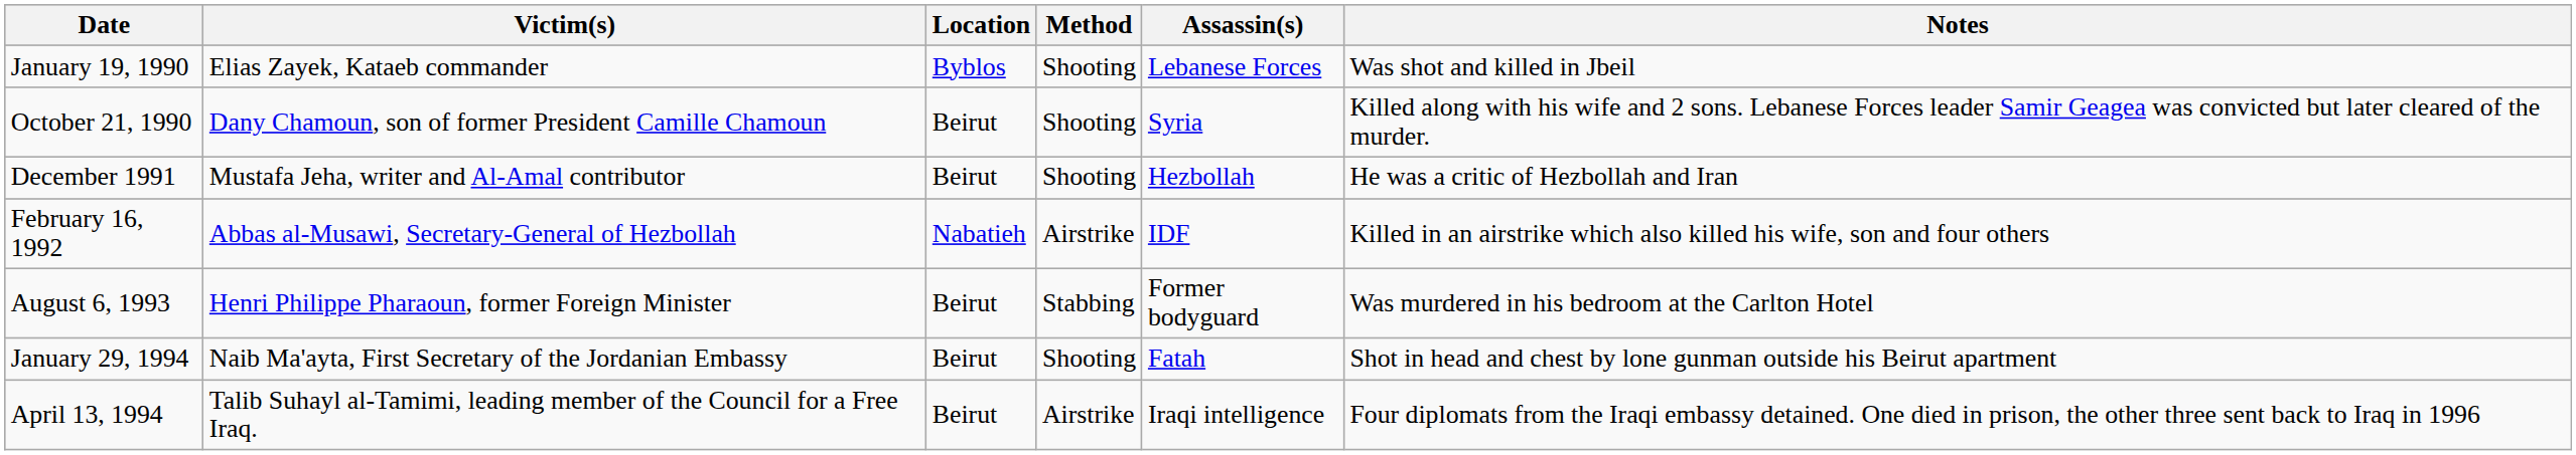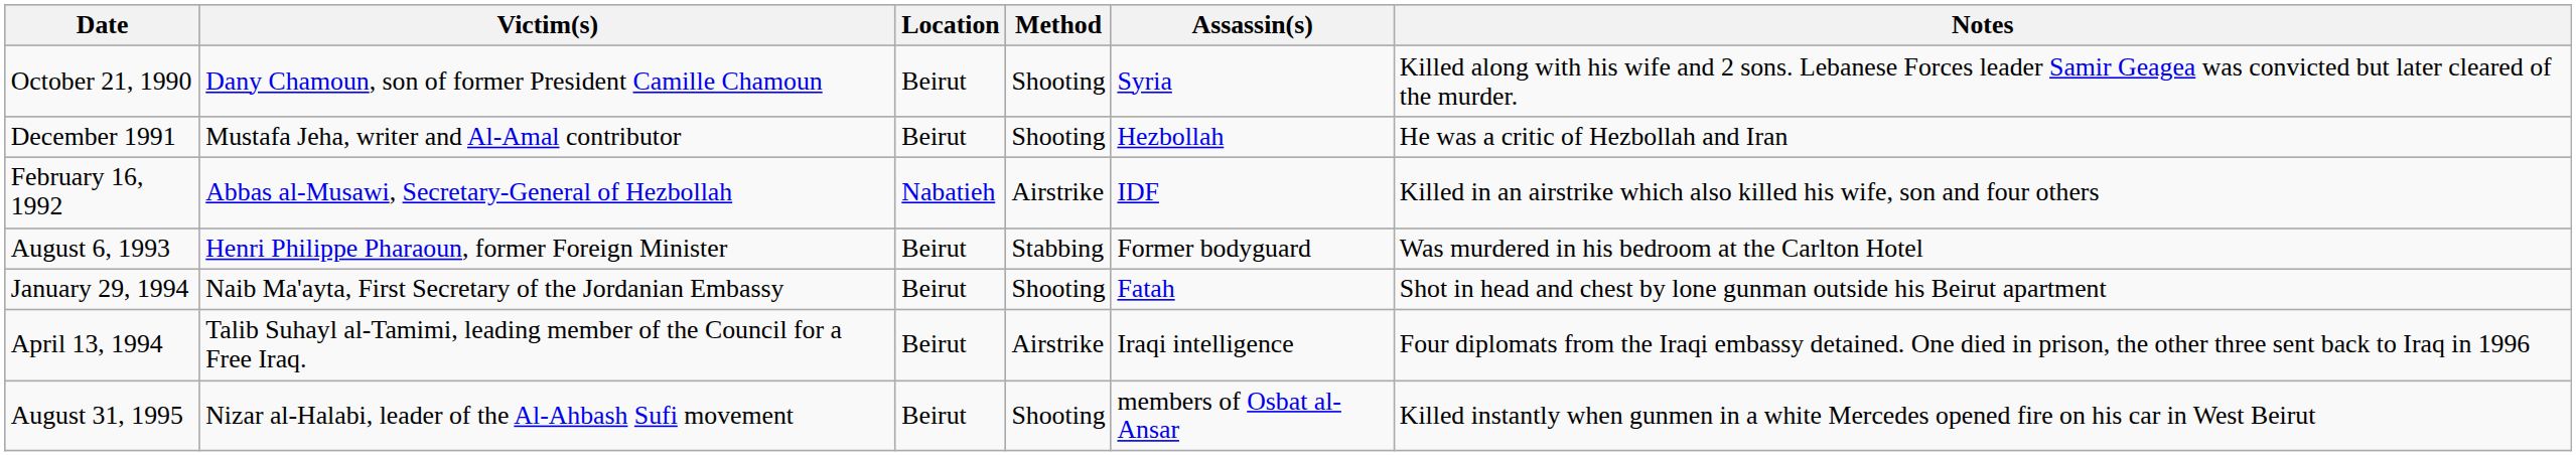 <table class="wikitable" style="width:100%">
 <tr>
 <th>Date</th>
 <th>Victim(s)</th>
 <th>Location</th>
 <th>Method</th>
 <th>Assassin(s)</th>
 <th>Notes</th>
-</tr>
-<tr>
-<td>January 19, 1990</td>
-<td>Elias Zayek, Kataeb commander</td>
-<td><a href='#'>Byblos</a></td>
-<td>Shooting</td>
-<td><a href='#'>Lebanese Forces</a></td>
-<td>Was shot and killed in Jbeil</td>
 </tr>
 <tr>
 <td>October 21, 1990</td>
 <td><a href='#'>Dany Chamoun</a>, son of former President <a href='#'>Camille Chamoun</a></td>
 <td>Beirut</td>
 <td>Shooting</td>
 <td><a href='#'>Syria</a></td>
 <td>Killed along with his wife and 2 sons. Lebanese Forces leader <a href='#'>Samir Geagea</a> was convicted but later cleared of the murder.</td>
 </tr>
 <tr>
 <td>December 1991</td>
 <td>Mustafa Jeha, writer and <a href='#'>Al-Amal</a> contributor</td>
 <td>Beirut</td>
 <td>Shooting</td>
 <td><a href='#'>Hezbollah</a></td>
 <td>He was a critic of Hezbollah and Iran</td>
 </tr>
 <tr>
 <td>February 16, 1992</td>
 <td><a href='#'>Abbas al-Musawi</a>, <a href='#'>Secretary-General of Hezbollah</a></td>
 <td><a href='#'>Nabatieh</a></td>
 <td>Airstrike</td>
 <td><a href='#'>IDF</a></td>
 <td>Killed in an airstrike which also killed his wife, son and four others</td>
 </tr>
 <tr>
 <td>August 6, 1993</td>
 <td><a href='#'>Henri Philippe Pharaoun</a>, former Foreign Minister</td>
 <td>Beirut</td>
 <td>Stabbing</td>
 <td>Former bodyguard</td>
 <td>Was murdered in his bedroom at the Carlton Hotel</td>
 </tr>
 <tr>
 <td>January 29, 1994</td>
 <td>Naib Ma'ayta, First Secretary of the Jordanian Embassy</td>
 <td>Beirut</td>
 <td>Shooting</td>
 <td><a href='#'>Fatah</a></td>
 <td>Shot in head and chest by lone gunman outside his Beirut apartment</td>
 </tr>
 <tr>
 <td>April 13, 1994</td>
 <td>Talib Suhayl al-Tamimi, leading member of the Council for a Free Iraq.</td>
 <td>Beirut</td>
 <td>Airstrike</td>
 <td>Iraqi intelligence</td>
 <td>Four diplomats from the Iraqi embassy detained. One died in prison, the other three sent back to Iraq in 1996</td>
 </tr>
+<tr>
+<td>August 31, 1995</td>
+<td>Nizar al-Halabi, leader of the <a href='#'>Al-Ahbash</a> <a href='#'>Sufi</a> movement</td>
+<td>Beirut</td>
+<td>Shooting</td>
+<td>members of <a href='#'>Osbat al-Ansar</a></td>
+<td>Killed instantly when gunmen in a white Mercedes opened fire on his car in West Beirut</td>
+</tr>
 </table>
